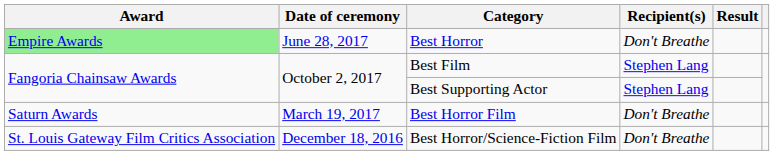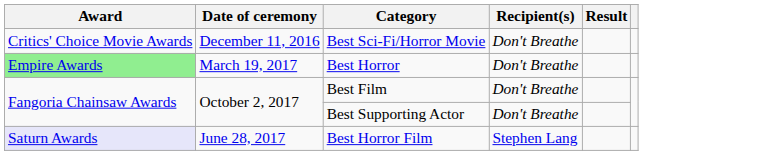 <table class="wikitable sortable">
 <tr>
 <th>Award</th>
 <th>Date of ceremony</th>
 <th>Category</th>
 <th>Recipient(s)</th>
 <th>Result</th>
 <th class="unsortable"></th>
 </tr>
 <tr>
+<td><a href='#'>Critics' Choice Movie Awards</a></td>
+<td><a href='#'>December 11, 2016</a></td>
+<td><a href='#'>Best Sci-Fi/Horror Movie</a></td>
+<td><em>Don't Breathe</em></td>
+<td></td>
+<td style="text-align:center;"></td>
+</tr>
+<tr>
 <td style="background: lightgreen;"><a href='#'>Empire Awards</a></td>
-<td><a href='#'>June 28, 2017</a></td>
+<td><a href='#'>March 19, 2017</a></td>
 <td><a href='#'>Best Horror</a></td>
 <td><em>Don't Breathe</em></td>
 <td></td>
 <td style="text-align:center;"></td>
 </tr>
 <tr>
 <td rowspan="2"><a href='#'>Fangoria Chainsaw Awards</a></td>
 <td rowspan="2">October 2, 2017</td>
 <td>Best Film</td>
-<td><a href='#'>Stephen Lang</a></td>
+<td><em>Don't Breathe</em></td>
 <td></td>
 <td rowspan="2" style="text-align:center;"></td>
 </tr>
 <tr>
 <td>Best Supporting Actor</td>
-<td><a href='#'>Stephen Lang</a></td>
+<td><em>Don't Breathe</em></td>
 <td></td>
 </tr>
 <tr>
-<td><a href='#'>Saturn Awards</a></td>
-<td><a href='#'>March 19, 2017</a></td>
+<td style="background: lavender;"><a href='#'>Saturn Awards</a></td>
+<td><a href='#'>June 28, 2017</a></td>
 <td><a href='#'>Best Horror Film</a></td>
-<td><em>Don't Breathe</em></td>
-<td></td>
-<td style="text-align:center;"></td>
-</tr>
-<tr>
-<td><a href='#'>St. Louis Gateway Film Critics Association</a></td>
-<td><a href='#'>December 18, 2016</a></td>
-<td>Best Horror/Science-Fiction Film</td>
-<td><em>Don't Breathe</em></td>
+<td><a href='#'>Stephen Lang</a></td>
 <td></td>
 <td style="text-align:center;"></td>
 </tr>
 </table>
